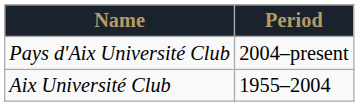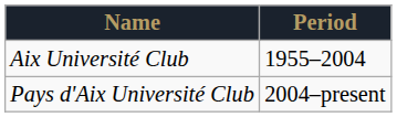 <table class="wikitable" style="text-align: left">
 <tr>
 <th style="color:#B59C64; background:#1A222D">Name</th>
 <th style="color:#B59C64; background:#1A222D">Period</th>
 </tr>
 <tr>
+<td style="text-align: left"><em>Aix Université Club</em></td>
+<td>1955–2004</td>
+</tr>
+<tr>
 <td style="text-align: left"><em>Pays d'Aix Université Club</em></td>
 <td>2004–present</td>
 </tr>
-<tr>
-<td style="text-align: left"><em>Aix Université Club</em></td>
-<td>1955–2004</td>
-</tr>
 </table>
